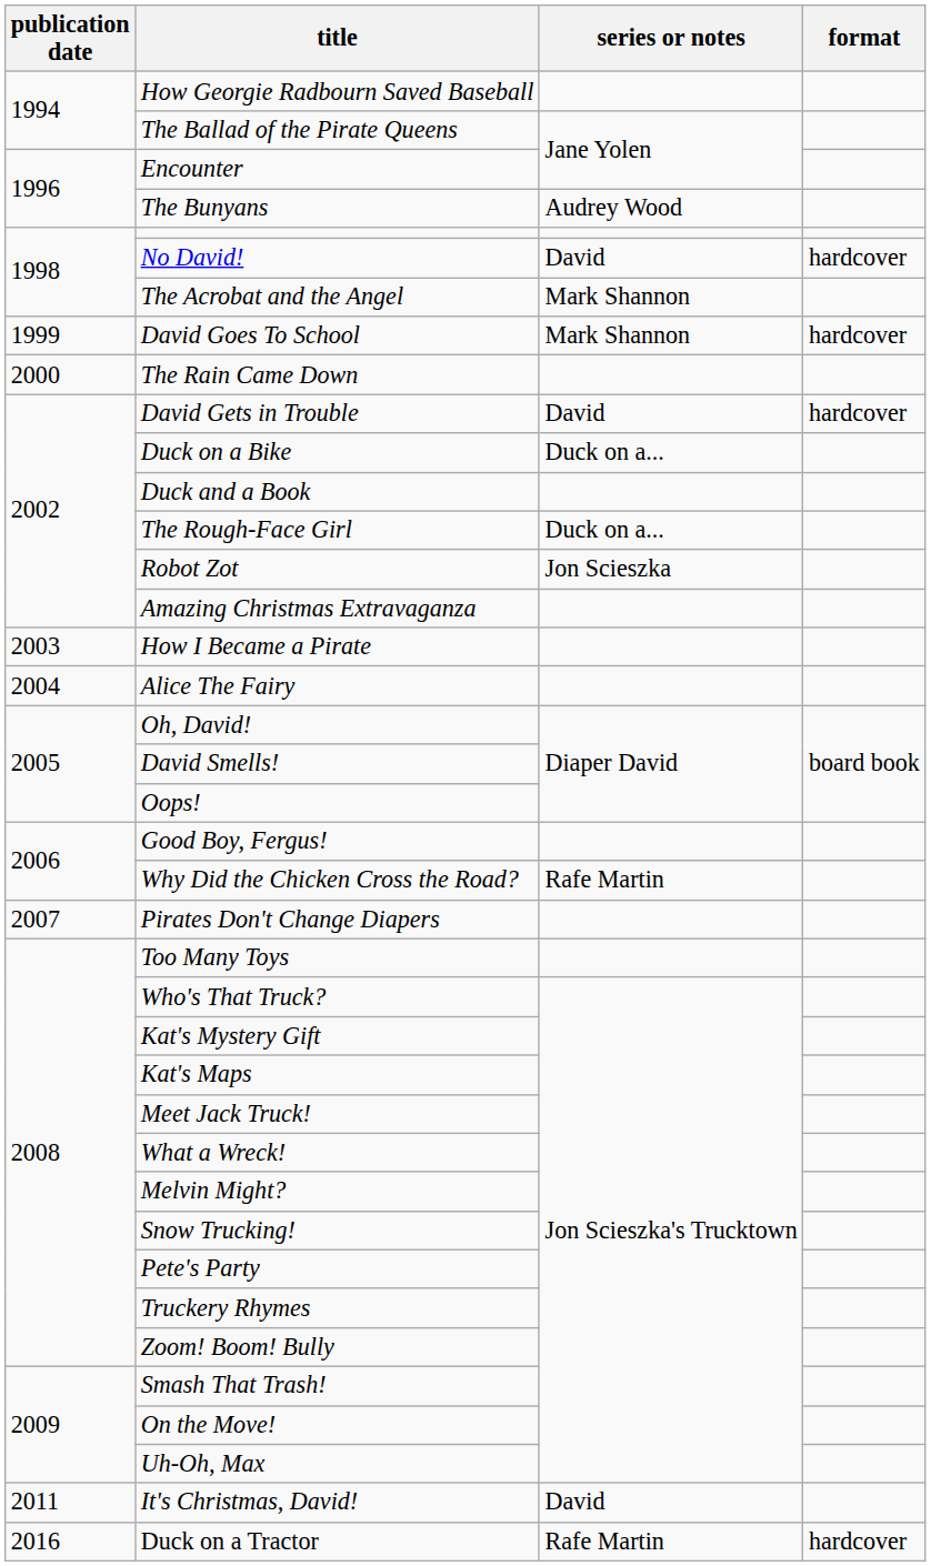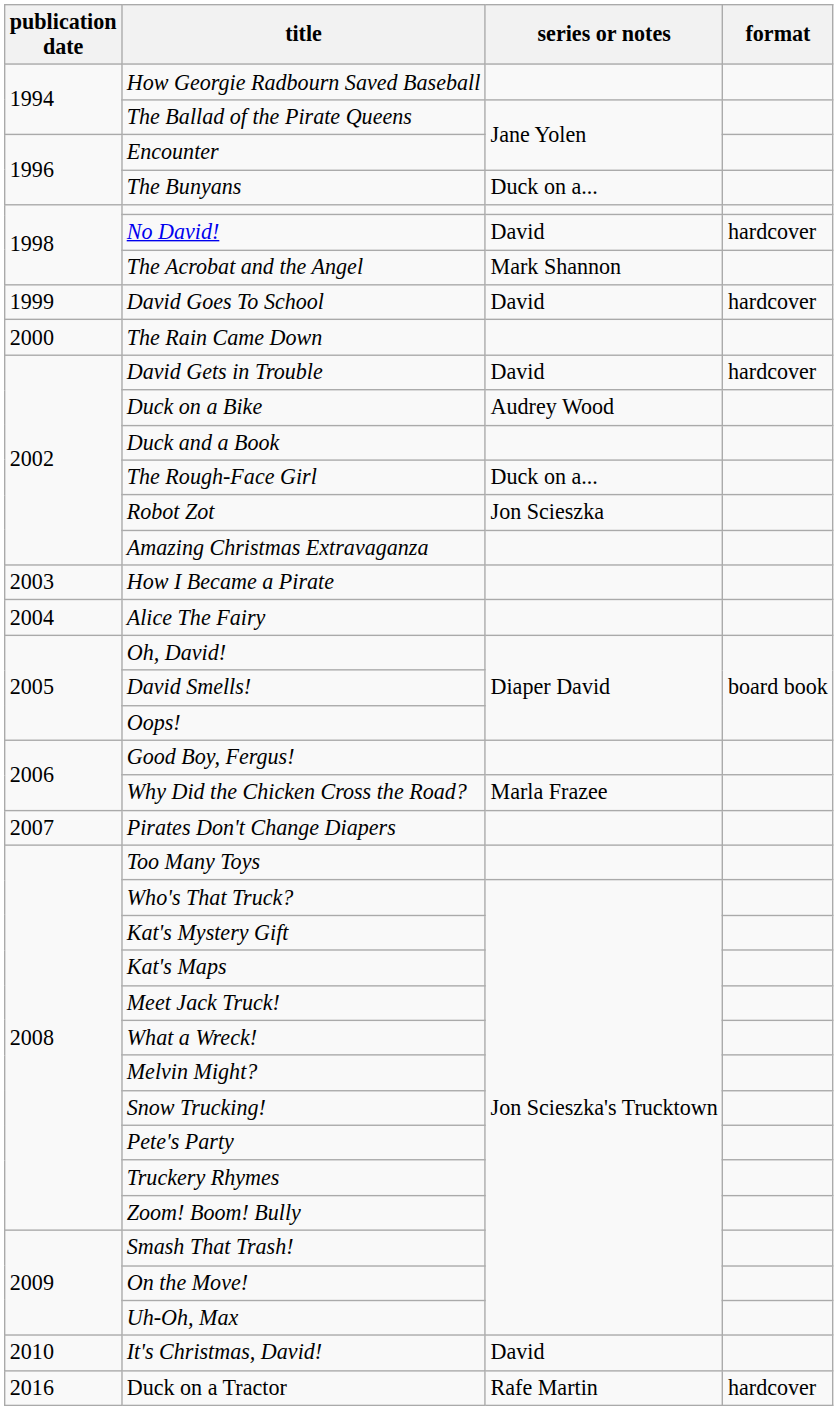 <table class="sortable wikitable" border="1">
 <tr>
 <th style="text-align: center">publication<br> date</th>
 <th>title</th>
 <th>series or notes</th>
 <th>format</th>
 </tr>
 <tr>
 <td rowspan="2">1994</td>
 <td><em>How Georgie Radbourn Saved Baseball</em></td>
 <td></td>
 <td></td>
 </tr>
 <tr>
 <td><em>The Ballad of the Pirate Queens</em></td>
 <td rowspan="2">Jane Yolen</td>
 <td></td>
 </tr>
 <tr>
 <td rowspan="2">1996</td>
 <td><em>Encounter</em></td>
 <td></td>
 </tr>
 <tr>
 <td><em>The Bunyans</em></td>
-<td>Audrey Wood</td>
+<td>Duck on a...</td>
 <td></td>
 </tr>
 <tr>
 <td rowspan="3">1998</td>
 <td></td>
 <td></td>
 <td></td>
 </tr>
 <tr>
 <td><em><a href='#'>No David!</a></em></td>
 <td>David</td>
 <td>hardcover</td>
 </tr>
 <tr>
 <td><em>The Acrobat and the Angel</em></td>
 <td>Mark Shannon</td>
 <td></td>
 </tr>
 <tr>
 <td>1999</td>
 <td><em>David Goes To School</em></td>
-<td>Mark Shannon</td>
+<td>David</td>
 <td>hardcover</td>
 </tr>
 <tr>
 <td>2000</td>
 <td><em>The Rain Came Down</em></td>
 <td></td>
 <td></td>
 </tr>
 <tr>
 <td rowspan="6">2002</td>
 <td><em>David Gets in Trouble</em></td>
 <td>David</td>
 <td>hardcover</td>
 </tr>
 <tr>
 <td><em>Duck on a Bike</em></td>
-<td>Duck on a...</td>
+<td>Audrey Wood</td>
 <td> </td>
 </tr>
 <tr>
 <td><em>Duck and a Book</em></td>
 <td> </td>
 <td> </td>
 </tr>
 <tr>
 <td><em>The Rough-Face Girl</em></td>
 <td>Duck on a...</td>
 <td> </td>
 </tr>
 <tr>
 <td><em>Robot Zot</em></td>
 <td>Jon Scieszka</td>
 <td> </td>
 </tr>
 <tr>
 <td><em>Amazing Christmas Extravaganza</em></td>
 <td> </td>
 <td> </td>
 </tr>
 <tr>
 <td>2003</td>
 <td><em>How I Became a Pirate</em></td>
 <td></td>
 <td></td>
 </tr>
 <tr>
 <td>2004</td>
 <td><em>Alice The Fairy</em></td>
 <td></td>
 <td></td>
 </tr>
 <tr>
 <td rowspan="3">2005</td>
 <td><em>Oh, David!</em></td>
 <td rowspan="3">Diaper David</td>
 <td rowspan="3">board book</td>
 </tr>
 <tr>
 <td><em>David Smells!</em></td>
 </tr>
 <tr>
 <td><em>Oops!</em></td>
 </tr>
 <tr>
 <td rowspan="2">2006</td>
 <td><em>Good Boy, Fergus!</em></td>
 <td></td>
 <td></td>
 </tr>
 <tr>
 <td><em>Why Did the Chicken Cross the Road?</em></td>
-<td>Rafe Martin</td>
+<td>Marla Frazee</td>
 <td></td>
 </tr>
 <tr>
 <td>2007</td>
 <td><em>Pirates Don't Change Diapers</em></td>
 <td></td>
 <td></td>
 </tr>
 <tr>
 <td rowspan="11">2008</td>
 <td><em>Too Many Toys</em></td>
 <td></td>
 <td></td>
 </tr>
 <tr>
 <td><em>Who's That Truck?</em></td>
 <td rowspan="13">Jon Scieszka's Trucktown</td>
 <td></td>
 </tr>
 <tr>
 <td><em>Kat's Mystery Gift</em></td>
 <td></td>
 </tr>
 <tr>
 <td><em>Kat's Maps</em></td>
 <td></td>
 </tr>
 <tr>
 <td><em>Meet Jack Truck!</em></td>
 <td></td>
 </tr>
 <tr>
 <td><em>What a Wreck!</em></td>
 <td></td>
 </tr>
 <tr>
 <td><em>Melvin Might?</em></td>
 <td></td>
 </tr>
 <tr>
 <td><em>Snow Trucking!</em></td>
 <td></td>
 </tr>
 <tr>
 <td><em>Pete's Party</em></td>
 <td></td>
 </tr>
 <tr>
 <td><em>Truckery Rhymes</em></td>
 <td></td>
 </tr>
 <tr>
 <td><em>Zoom! Boom! Bully</em></td>
 <td></td>
 </tr>
 <tr>
 <td rowspan="3">2009</td>
 <td><em>Smash That Trash!</em></td>
 <td> </td>
 </tr>
 <tr>
 <td><em>On the Move!</em></td>
 <td> </td>
 </tr>
 <tr>
 <td><em>Uh-Oh, Max</em></td>
 <td> </td>
 </tr>
 <tr>
-<td>2011</td>
+<td>2010</td>
 <td><em>It's Christmas, David!</em></td>
 <td>David</td>
 <td></td>
 </tr>
 <tr>
 <td>2016</td>
 <td>Duck on a Tractor</td>
 <td>Rafe Martin</td>
 <td>hardcover</td>
 </tr>
 </table>
